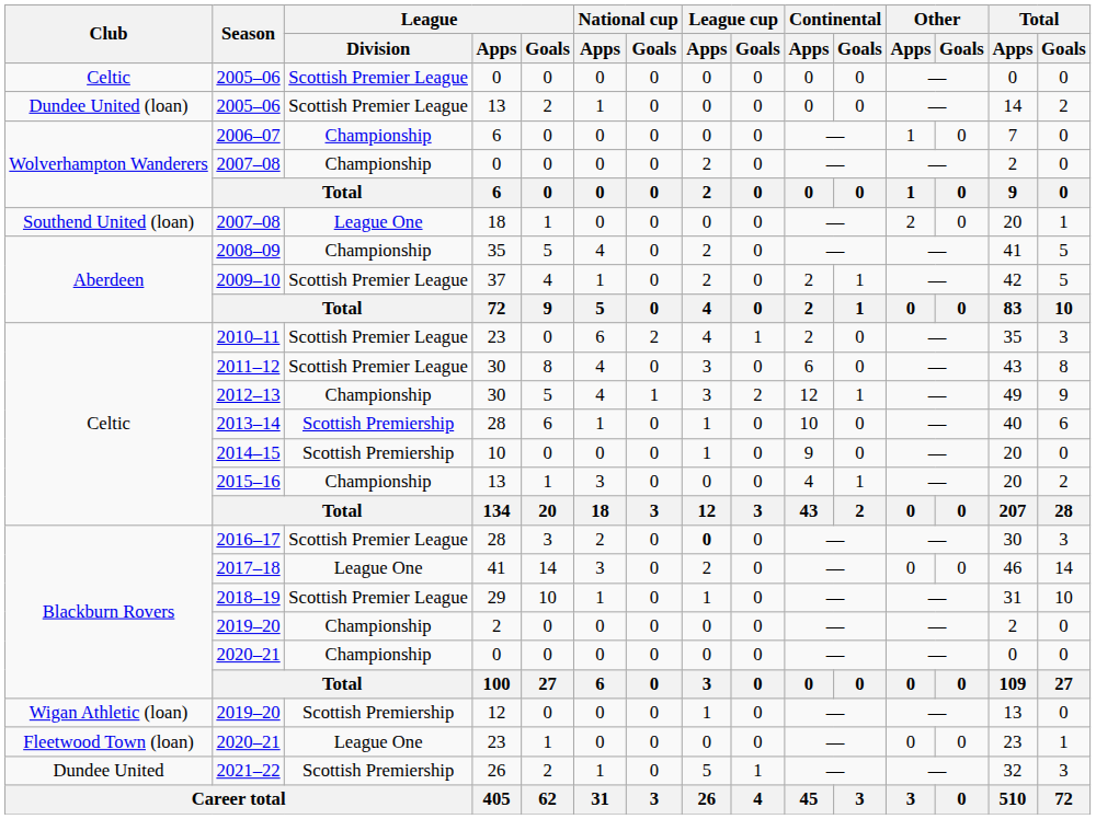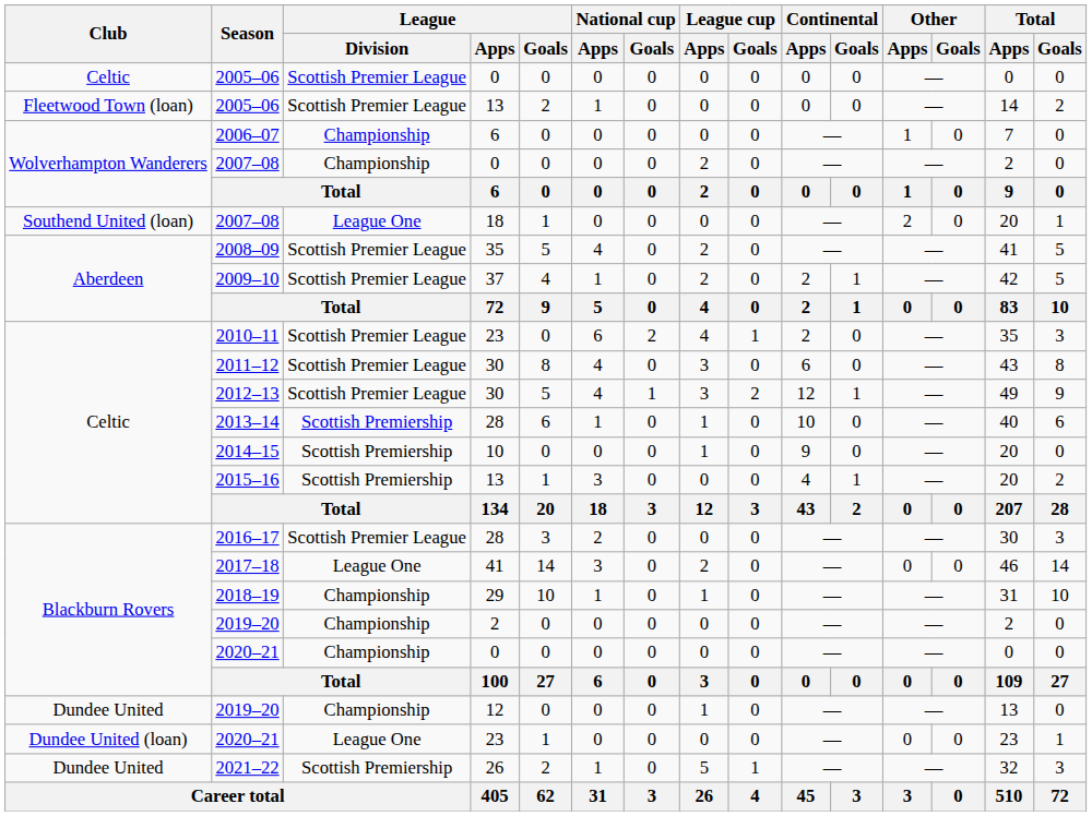 <table class="wikitable" style="text-align:center">
 <tr>
 <th rowspan="2">Club</th>
 <th rowspan="2">Season</th>
 <th colspan="3">League</th>
 <th colspan="2">National cup</th>
 <th colspan="2">League cup</th>
 <th colspan="2">Continental</th>
 <th colspan="2">Other</th>
 <th colspan="2">Total</th>
 </tr>
 <tr>
 <th>Division</th>
 <th>Apps</th>
 <th>Goals</th>
 <th>Apps</th>
 <th>Goals</th>
 <th>Apps</th>
 <th>Goals</th>
 <th>Apps</th>
 <th>Goals</th>
 <th>Apps</th>
 <th>Goals</th>
 <th>Apps</th>
 <th>Goals</th>
 </tr>
 <tr>
 <td><a href='#'>Celtic</a></td>
 <td><a href='#'>2005–06</a></td>
 <td><a href='#'>Scottish Premier League</a></td>
 <td>0</td>
 <td>0</td>
 <td>0</td>
 <td>0</td>
 <td>0</td>
 <td>0</td>
 <td>0</td>
 <td>0</td>
 <td colspan="2">—</td>
 <td>0</td>
 <td>0</td>
 </tr>
 <tr>
-<td><a href='#'>Dundee United</a> (loan)</td>
+<td><a href='#'>Fleetwood Town</a> (loan)</td>
 <td><a href='#'>2005–06</a></td>
 <td>Scottish Premier League</td>
 <td>13</td>
 <td>2</td>
 <td>1</td>
 <td>0</td>
 <td>0</td>
 <td>0</td>
 <td>0</td>
 <td>0</td>
 <td colspan="2">—</td>
 <td>14</td>
 <td>2</td>
 </tr>
 <tr>
 <td rowspan="3"><a href='#'>Wolverhampton Wanderers</a></td>
 <td><a href='#'>2006–07</a></td>
 <td><a href='#'>Championship</a></td>
 <td>6</td>
 <td>0</td>
 <td>0</td>
 <td>0</td>
 <td>0</td>
 <td>0</td>
 <td colspan="2">—</td>
 <td>1</td>
 <td>0</td>
 <td>7</td>
 <td>0</td>
 </tr>
 <tr>
 <td><a href='#'>2007–08</a></td>
 <td>Championship</td>
 <td>0</td>
 <td>0</td>
 <td>0</td>
 <td>0</td>
 <td>2</td>
 <td>0</td>
 <td colspan="2">—</td>
 <td colspan="2">—</td>
 <td>2</td>
 <td>0</td>
 </tr>
 <tr>
 <th colspan="2">Total</th>
 <th>6</th>
 <th>0</th>
 <th>0</th>
 <th>0</th>
 <th>2</th>
 <th>0</th>
 <th>0</th>
 <th>0</th>
 <th>1</th>
 <th>0</th>
 <th>9</th>
 <th>0</th>
 </tr>
 <tr>
 <td><a href='#'>Southend United</a> (loan)</td>
 <td><a href='#'>2007–08</a></td>
 <td><a href='#'>League One</a></td>
 <td>18</td>
 <td>1</td>
 <td>0</td>
 <td>0</td>
 <td>0</td>
 <td>0</td>
 <td colspan="2">—</td>
 <td>2</td>
 <td>0</td>
 <td>20</td>
 <td>1</td>
 </tr>
 <tr>
 <td rowspan="3"><a href='#'>Aberdeen</a></td>
 <td><a href='#'>2008–09</a></td>
-<td>Championship</td>
+<td>Scottish Premier League</td>
 <td>35</td>
 <td>5</td>
 <td>4</td>
 <td>0</td>
 <td>2</td>
 <td>0</td>
 <td colspan="2">—</td>
 <td colspan="2">—</td>
 <td>41</td>
 <td>5</td>
 </tr>
 <tr>
 <td><a href='#'>2009–10</a></td>
 <td>Scottish Premier League</td>
 <td>37</td>
 <td>4</td>
 <td>1</td>
 <td>0</td>
 <td>2</td>
 <td>0</td>
 <td>2</td>
 <td>1</td>
 <td colspan="2">—</td>
 <td>42</td>
 <td>5</td>
 </tr>
 <tr>
 <th colspan="2">Total</th>
 <th>72</th>
 <th>9</th>
 <th>5</th>
 <th>0</th>
 <th>4</th>
 <th>0</th>
 <th>2</th>
 <th>1</th>
 <th>0</th>
 <th>0</th>
 <th>83</th>
 <th>10</th>
 </tr>
 <tr>
 <td rowspan="7">Celtic</td>
 <td><a href='#'>2010–11</a></td>
 <td>Scottish Premier League</td>
 <td>23</td>
 <td>0</td>
 <td>6</td>
 <td>2</td>
 <td>4</td>
 <td>1</td>
 <td>2</td>
 <td>0</td>
 <td colspan="2">—</td>
 <td>35</td>
 <td>3</td>
 </tr>
 <tr>
 <td><a href='#'>2011–12</a></td>
 <td>Scottish Premier League</td>
 <td>30</td>
 <td>8</td>
 <td>4</td>
 <td>0</td>
 <td>3</td>
 <td>0</td>
 <td>6</td>
 <td>0</td>
 <td colspan="2">—</td>
 <td>43</td>
 <td>8</td>
 </tr>
 <tr>
 <td><a href='#'>2012–13</a></td>
-<td>Championship</td>
+<td>Scottish Premier League</td>
 <td>30</td>
 <td>5</td>
 <td>4</td>
 <td>1</td>
 <td>3</td>
 <td>2</td>
 <td>12</td>
 <td>1</td>
 <td colspan="2">—</td>
 <td>49</td>
 <td>9</td>
 </tr>
 <tr>
 <td><a href='#'>2013–14</a></td>
 <td><a href='#'>Scottish Premiership</a></td>
 <td>28</td>
 <td>6</td>
 <td>1</td>
 <td>0</td>
 <td>1</td>
 <td>0</td>
 <td>10</td>
 <td>0</td>
 <td colspan="2">—</td>
 <td>40</td>
 <td>6</td>
 </tr>
 <tr>
 <td><a href='#'>2014–15</a></td>
 <td>Scottish Premiership</td>
 <td>10</td>
 <td>0</td>
 <td>0</td>
 <td>0</td>
 <td>1</td>
 <td>0</td>
 <td>9</td>
 <td>0</td>
 <td colspan="2">—</td>
 <td>20</td>
 <td>0</td>
 </tr>
 <tr>
 <td><a href='#'>2015–16</a></td>
-<td>Championship</td>
+<td>Scottish Premiership</td>
 <td>13</td>
 <td>1</td>
 <td>3</td>
 <td>0</td>
 <td>0</td>
 <td>0</td>
 <td>4</td>
 <td>1</td>
 <td colspan="2">—</td>
 <td>20</td>
 <td>2</td>
 </tr>
 <tr>
 <th colspan="2">Total</th>
 <th>134</th>
 <th>20</th>
 <th>18</th>
 <th>3</th>
 <th>12</th>
 <th>3</th>
 <th>43</th>
 <th>2</th>
 <th>0</th>
 <th>0</th>
 <th>207</th>
 <th>28</th>
 </tr>
 <tr>
 <td rowspan="6"><a href='#'>Blackburn Rovers</a></td>
 <td><a href='#'>2016–17</a></td>
 <td>Scottish Premier League</td>
 <td>28</td>
 <td>3</td>
 <td>2</td>
 <td>0</td>
-<td><strong>0</strong></td>
+<td>0</td>
 <td>0</td>
 <td colspan="2">—</td>
 <td colspan="2">—</td>
 <td>30</td>
 <td>3</td>
 </tr>
 <tr>
 <td><a href='#'>2017–18</a></td>
 <td>League One</td>
 <td>41</td>
 <td>14</td>
 <td>3</td>
 <td>0</td>
 <td>2</td>
 <td>0</td>
 <td colspan="2">—</td>
 <td>0</td>
 <td>0</td>
 <td>46</td>
 <td>14</td>
 </tr>
 <tr>
 <td><a href='#'>2018–19</a></td>
-<td>Scottish Premier League</td>
+<td>Championship</td>
 <td>29</td>
 <td>10</td>
 <td>1</td>
 <td>0</td>
 <td>1</td>
 <td>0</td>
 <td colspan="2">—</td>
 <td colspan="2">—</td>
 <td>31</td>
 <td>10</td>
 </tr>
 <tr>
 <td><a href='#'>2019–20</a></td>
 <td>Championship</td>
 <td>2</td>
 <td>0</td>
 <td>0</td>
 <td>0</td>
 <td>0</td>
 <td>0</td>
 <td colspan="2">—</td>
 <td colspan="2">—</td>
 <td>2</td>
 <td>0</td>
 </tr>
 <tr>
 <td><a href='#'>2020–21</a></td>
 <td>Championship</td>
 <td>0</td>
 <td>0</td>
 <td>0</td>
 <td>0</td>
 <td>0</td>
 <td>0</td>
 <td colspan="2">—</td>
 <td colspan="2">—</td>
 <td>0</td>
 <td>0</td>
 </tr>
 <tr>
 <th colspan="2">Total</th>
 <th>100</th>
 <th>27</th>
 <th>6</th>
 <th>0</th>
 <th>3</th>
 <th>0</th>
 <th>0</th>
 <th>0</th>
 <th>0</th>
 <th>0</th>
 <th>109</th>
 <th>27</th>
 </tr>
 <tr>
-<td><a href='#'>Wigan Athletic</a> (loan)</td>
+<td>Dundee United</td>
 <td><a href='#'>2019–20</a></td>
-<td>Scottish Premiership</td>
+<td>Championship</td>
 <td>12</td>
 <td>0</td>
 <td>0</td>
 <td>0</td>
 <td>1</td>
 <td>0</td>
 <td colspan="2">—</td>
 <td colspan="2">—</td>
 <td>13</td>
 <td>0</td>
 </tr>
 <tr>
-<td><a href='#'>Fleetwood Town</a> (loan)</td>
+<td><a href='#'>Dundee United</a> (loan)</td>
 <td><a href='#'>2020–21</a></td>
 <td>League One</td>
 <td>23</td>
 <td>1</td>
 <td>0</td>
 <td>0</td>
 <td>0</td>
 <td>0</td>
 <td colspan="2">—</td>
 <td>0</td>
 <td>0</td>
 <td>23</td>
 <td>1</td>
 </tr>
 <tr>
 <td>Dundee United</td>
 <td><a href='#'>2021–22</a></td>
 <td>Scottish Premiership</td>
 <td>26</td>
 <td>2</td>
 <td>1</td>
 <td>0</td>
 <td>5</td>
 <td>1</td>
 <td colspan="2">—</td>
 <td colspan="2">—</td>
 <td>32</td>
 <td>3</td>
 </tr>
 <tr>
 <th colspan="3">Career total</th>
 <th>405</th>
 <th>62</th>
 <th>31</th>
 <th>3</th>
 <th>26</th>
 <th>4</th>
 <th>45</th>
 <th>3</th>
 <th>3</th>
 <th>0</th>
 <th>510</th>
 <th>72</th>
 </tr>
 </table>
